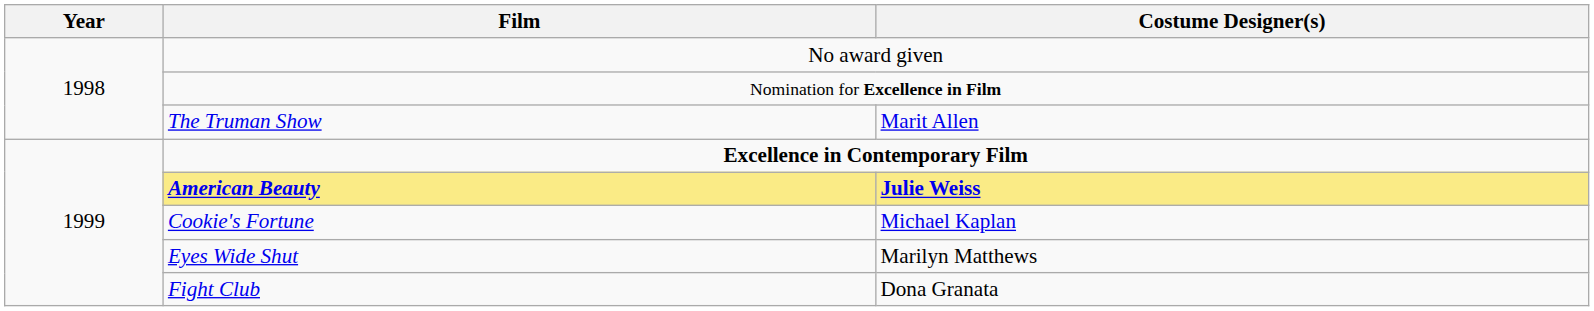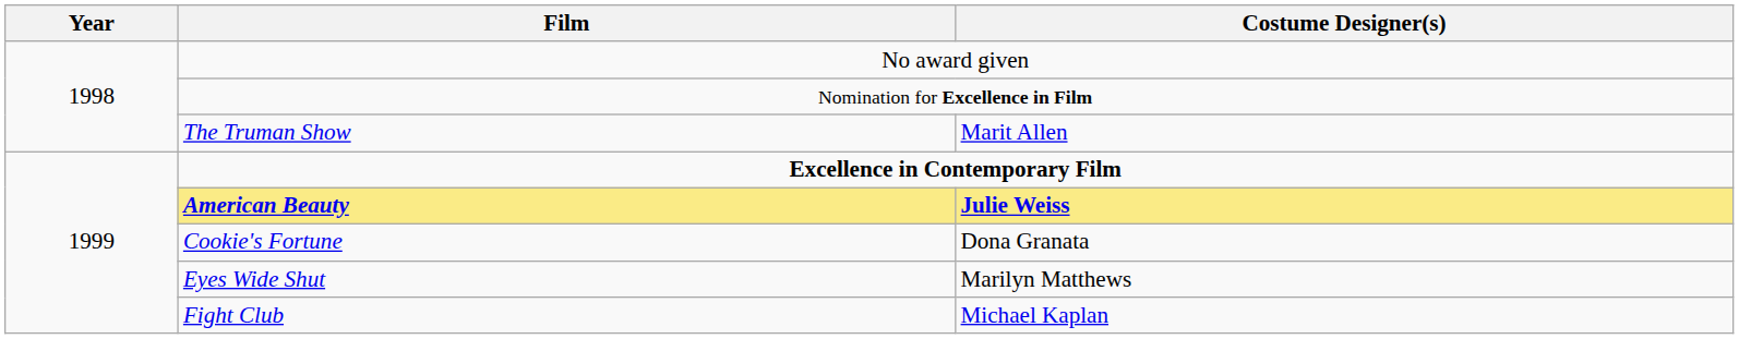 <table class="wikitable" width="95%" cellpadding="5">
 <tr>
 <th width="10%">Year</th>
 <th width="45%">Film</th>
 <th width="45%">Costume Designer(s)</th>
 </tr>
 <tr>
 <td style="text-align:center;" rowspan=3>1998</td>
 <td colspan=2 align="center">No award given</td>
 </tr>
 <tr>
 <td style="text-align:center;" colspan=2><small>Nomination for <strong>Excellence in Film</strong></small></td>
 </tr>
 <tr>
 <td><em><a href='#'>The Truman Show</a></em></td>
 <td><a href='#'>Marit Allen</a></td>
 </tr>
 <tr>
 <td rowspan="5" style="text-align:center;">1999</td>
 <td colspan=2 align="center"><strong>Excellence in Contemporary Film</strong></td>
 </tr>
 <tr>
 <td style="background:#FAEB86;"><strong><em><a href='#'>American Beauty</a></em></strong></td>
 <td style="background:#FAEB86;"><strong><a href='#'>Julie Weiss</a></strong></td>
 </tr>
 <tr>
 <td><em><a href='#'>Cookie's Fortune</a></em></td>
-<td><a href='#'>Michael Kaplan</a></td>
+<td>Dona Granata</td>
 </tr>
 <tr>
 <td><em><a href='#'>Eyes Wide Shut</a></em></td>
 <td>Marilyn Matthews</td>
 </tr>
 <tr>
 <td><em><a href='#'>Fight Club</a></em></td>
-<td>Dona Granata</td>
+<td><a href='#'>Michael Kaplan</a></td>
 </tr>
 </table>
